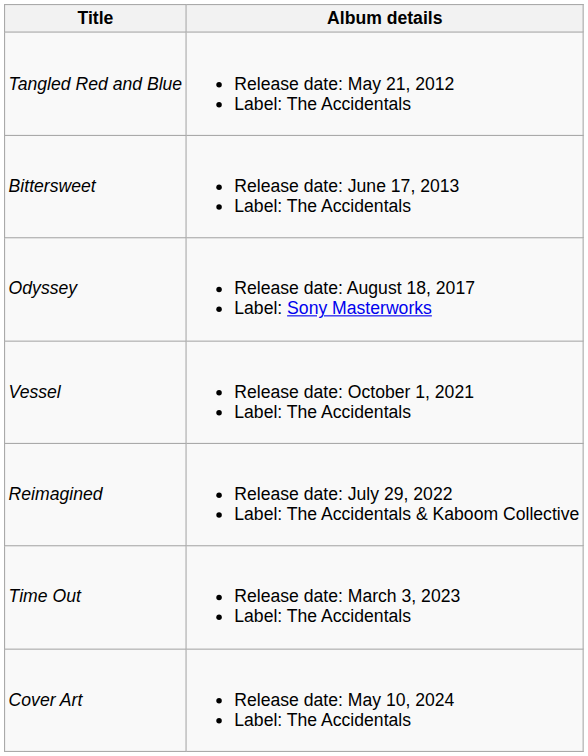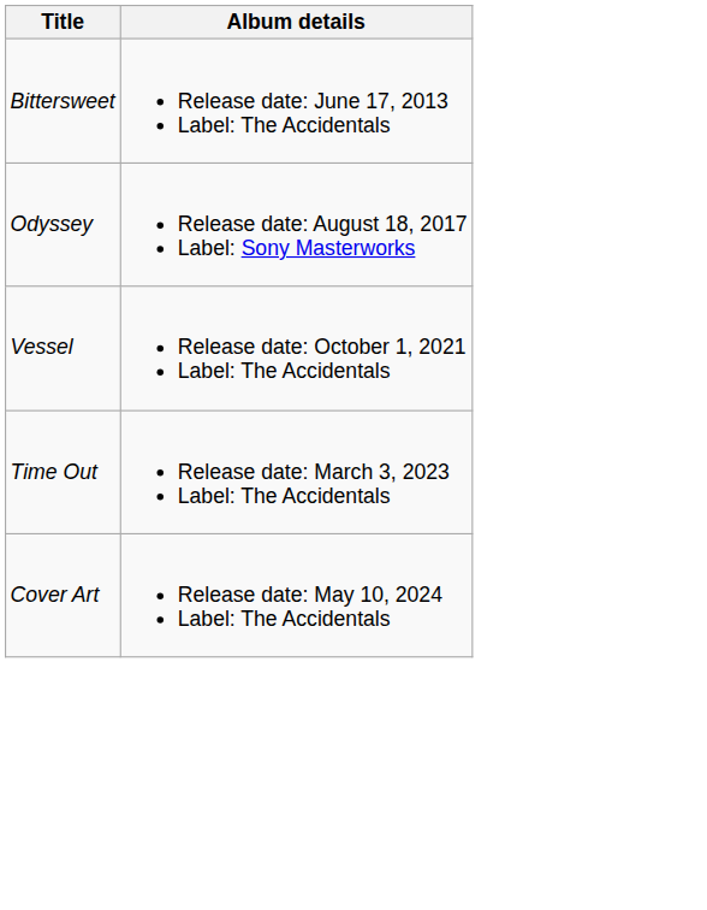 <table class="wikitable">
 <tr>
 <th><strong>Title</strong></th>
 <th><strong>Album details</strong></th>
-</tr>
-<tr>
-<td><em>Tangled Red and Blue</em></td>
-<td><br><ul><li>Release date: May 21, 2012</li><li>Label: The Accidentals</li></ul></td>
 </tr>
 <tr>
 <td><em>Bittersweet</em></td>
 <td><br><ul><li>Release date: June 17, 2013</li><li>Label: The Accidentals</li></ul></td>
 </tr>
 <tr>
 <td><em>Odyssey</em></td>
 <td><br><ul><li>Release date: August 18, 2017</li><li>Label: <a href='#'>Sony Masterworks</a></li></ul></td>
 </tr>
 <tr>
 <td><em>Vessel</em></td>
 <td><br><ul><li>Release date: October 1, 2021</li><li>Label: The Accidentals</li></ul></td>
 </tr>
 <tr>
-<td><em>Reimagined</em></td>
-<td><br><ul><li>Release date: July 29, 2022</li><li>Label: The Accidentals & Kaboom Collective</li></ul></td>
-</tr>
-<tr>
 <td><em>Time Out</em></td>
 <td><br><ul><li>Release date: March 3, 2023</li><li>Label: The Accidentals</li></ul></td>
 </tr>
 <tr>
 <td><em>Cover Art</em></td>
 <td><br><ul><li>Release date: May 10, 2024</li><li>Label: The Accidentals</li></ul></td>
 </tr>
 </table>
